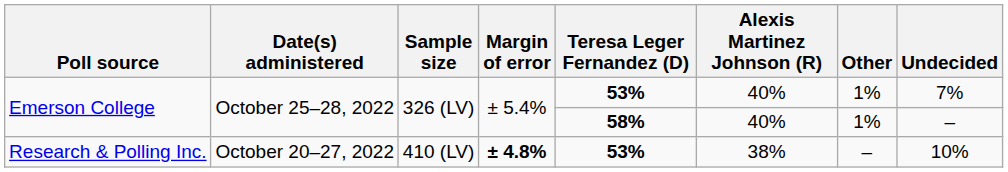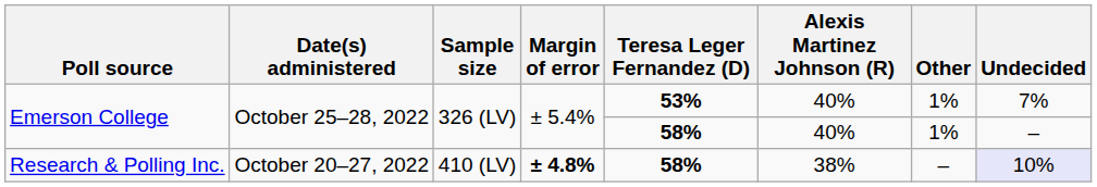 <table class="wikitable" style="font-size:90%;text-align:center;">
 <tr style="vertical-align:bottom">
 <th>Poll source</th>
 <th>Date(s)<br>administered</th>
 <th>Sample<br>size</th>
 <th>Margin<br>of error</th>
 <th style="width:100px;">Teresa Leger<br>Fernandez (D)</th>
 <th style="width:100px;">Alexis Martinez<br>Johnson (R)</th>
 <th>Other</th>
 <th>Undecided</th>
 </tr>
 <tr>
 <td style="text-align:left;" rowspan="2"><a href='#'>Emerson College</a></td>
 <td rowspan="2">October 25–28, 2022</td>
 <td rowspan="2">326 (LV)</td>
 <td rowspan="2">± 5.4%</td>
 <td><strong>53%</strong></td>
 <td>40%</td>
 <td>1%</td>
 <td>7%</td>
 </tr>
 <tr>
 <td><strong>58%</strong></td>
 <td>40%</td>
 <td>1%</td>
 <td>–</td>
 </tr>
 <tr>
 <td style="text-align:left;"><a href='#'>Research & Polling Inc.</a></td>
 <td>October 20–27, 2022</td>
 <td>410 (LV)</td>
 <td><strong>± 4.8%</strong></td>
-<td><strong>53%</strong></td>
+<td><strong>58%</strong></td>
 <td>38%</td>
 <td>–</td>
-<td>10%</td>
+<td style="background: lavender;">10%</td>
 </tr>
 </table>
